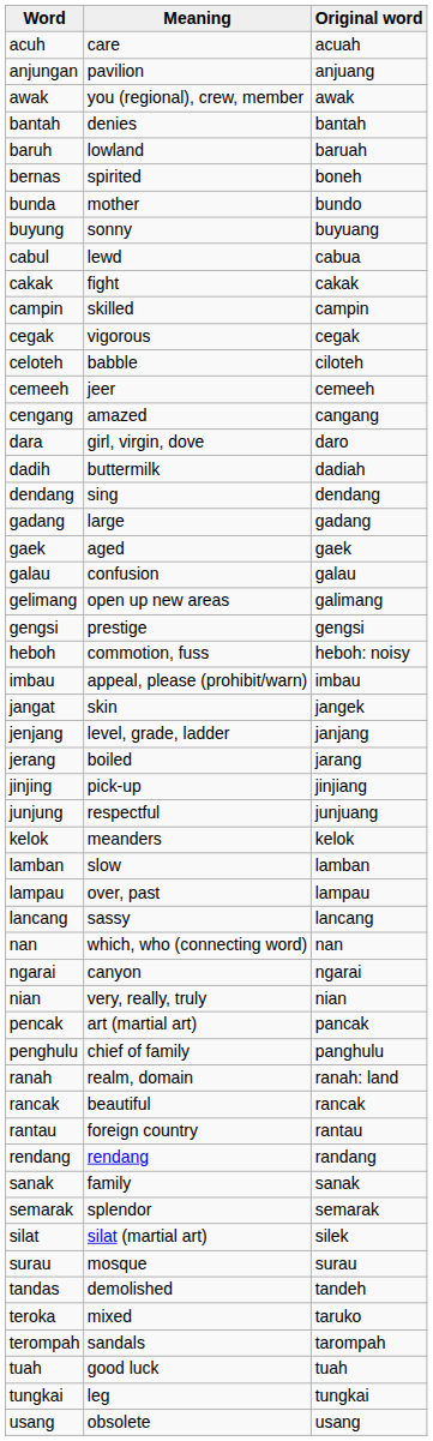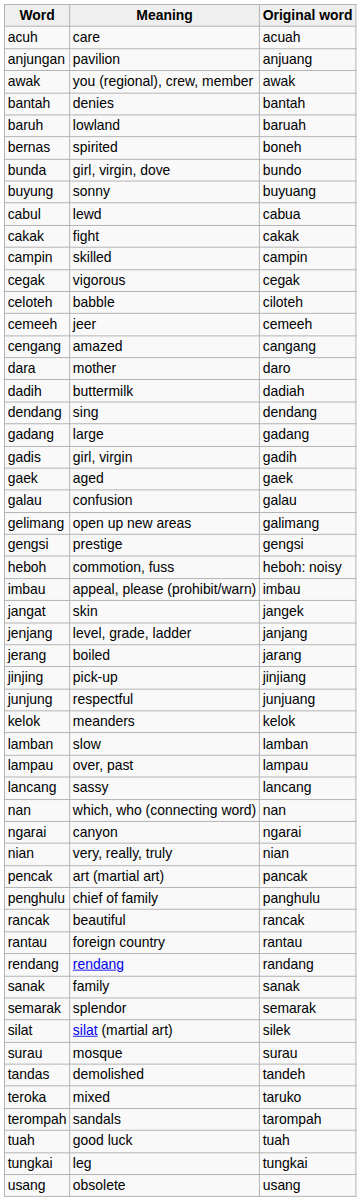 <table class="wikitable">
 <tr>
 <th style="background:#efefef;">Word</th>
 <th style="background:#efefef;">Meaning</th>
 <th style="background:#efefef;">Original word</th>
 </tr>
 <tr>
 <td>acuh</td>
 <td>care</td>
 <td>acuah</td>
 </tr>
 <tr>
 <td>anjungan</td>
 <td>pavilion</td>
 <td>anjuang</td>
 </tr>
 <tr>
 <td>awak</td>
 <td>you (regional), crew, member</td>
 <td>awak</td>
 </tr>
 <tr>
 <td>bantah</td>
 <td>denies</td>
 <td>bantah</td>
 </tr>
 <tr>
 <td>baruh</td>
 <td>lowland</td>
 <td>baruah</td>
 </tr>
 <tr>
 <td>bernas</td>
 <td>spirited</td>
 <td>boneh</td>
 </tr>
 <tr>
 <td>bunda</td>
-<td>mother</td>
+<td>girl, virgin, dove</td>
 <td>bundo</td>
 </tr>
 <tr>
 <td>buyung</td>
 <td>sonny</td>
 <td>buyuang</td>
 </tr>
 <tr>
 <td>cabul</td>
 <td>lewd</td>
 <td>cabua</td>
 </tr>
 <tr>
 <td>cakak</td>
 <td>fight</td>
 <td>cakak</td>
 </tr>
 <tr>
 <td>campin</td>
 <td>skilled</td>
 <td>campin</td>
 </tr>
 <tr>
 <td>cegak</td>
 <td>vigorous</td>
 <td>cegak</td>
 </tr>
 <tr>
 <td>celoteh</td>
 <td>babble</td>
 <td>ciloteh</td>
 </tr>
 <tr>
 <td>cemeeh</td>
 <td>jeer</td>
 <td>cemeeh</td>
 </tr>
 <tr>
 <td>cengang</td>
 <td>amazed</td>
 <td>cangang</td>
 </tr>
 <tr>
 <td>dara</td>
-<td>girl, virgin, dove</td>
+<td>mother</td>
 <td>daro</td>
 </tr>
 <tr>
 <td>dadih</td>
 <td>buttermilk</td>
 <td>dadiah</td>
 </tr>
 <tr>
 <td>dendang</td>
 <td>sing</td>
 <td>dendang</td>
 </tr>
 <tr>
 <td>gadang</td>
 <td>large</td>
 <td>gadang</td>
+</tr>
+<tr>
+<td>gadis</td>
+<td>girl, virgin</td>
+<td>gadih</td>
 </tr>
 <tr>
 <td>gaek</td>
 <td>aged</td>
 <td>gaek</td>
 </tr>
 <tr>
 <td>galau</td>
 <td>confusion</td>
 <td>galau</td>
 </tr>
 <tr>
 <td>gelimang</td>
 <td>open up new areas</td>
 <td>galimang</td>
 </tr>
 <tr>
 <td>gengsi</td>
 <td>prestige</td>
 <td>gengsi</td>
 </tr>
 <tr>
 <td>heboh</td>
 <td>commotion, fuss</td>
 <td>heboh: noisy</td>
 </tr>
 <tr>
 <td>imbau</td>
 <td>appeal, please (prohibit/warn)</td>
 <td>imbau</td>
 </tr>
 <tr>
 <td>jangat</td>
 <td>skin</td>
 <td>jangek</td>
 </tr>
 <tr>
 <td>jenjang</td>
 <td>level, grade, ladder</td>
 <td>janjang</td>
 </tr>
 <tr>
 <td>jerang</td>
 <td>boiled</td>
 <td>jarang</td>
 </tr>
 <tr>
 <td>jinjing</td>
 <td>pick-up</td>
 <td>jinjiang</td>
 </tr>
 <tr>
 <td>junjung</td>
 <td>respectful</td>
 <td>junjuang</td>
 </tr>
 <tr>
 <td>kelok</td>
 <td>meanders</td>
 <td>kelok</td>
 </tr>
 <tr>
 <td>lamban</td>
 <td>slow</td>
 <td>lamban</td>
 </tr>
 <tr>
 <td>lampau</td>
 <td>over, past</td>
 <td>lampau</td>
 </tr>
 <tr>
 <td>lancang</td>
 <td>sassy</td>
 <td>lancang</td>
 </tr>
 <tr>
 <td>nan</td>
 <td>which, who (connecting word)</td>
 <td>nan</td>
 </tr>
 <tr>
 <td>ngarai</td>
 <td>canyon</td>
 <td>ngarai</td>
 </tr>
 <tr>
 <td>nian</td>
 <td>very, really, truly</td>
 <td>nian</td>
 </tr>
 <tr>
 <td>pencak</td>
 <td>art (martial art)</td>
 <td>pancak</td>
 </tr>
 <tr>
 <td>penghulu</td>
 <td>chief of family</td>
 <td>panghulu</td>
 </tr>
 <tr>
-<td>ranah</td>
-<td>realm, domain</td>
-<td>ranah: land</td>
-</tr>
-<tr>
 <td>rancak</td>
 <td>beautiful</td>
 <td>rancak</td>
 </tr>
 <tr>
 <td>rantau</td>
 <td>foreign country</td>
 <td>rantau</td>
 </tr>
 <tr>
 <td>rendang</td>
 <td><a href='#'>rendang</a></td>
 <td>randang</td>
 </tr>
 <tr>
 <td>sanak</td>
 <td>family</td>
 <td>sanak</td>
 </tr>
 <tr>
 <td>semarak</td>
 <td>splendor</td>
 <td>semarak</td>
 </tr>
 <tr>
 <td>silat</td>
 <td><a href='#'>silat</a> (martial art)</td>
 <td>silek</td>
 </tr>
 <tr>
 <td>surau</td>
 <td>mosque</td>
 <td>surau</td>
 </tr>
 <tr>
 <td>tandas</td>
 <td>demolished</td>
 <td>tandeh</td>
 </tr>
 <tr>
 <td>teroka</td>
 <td>mixed</td>
 <td>taruko</td>
 </tr>
 <tr>
 <td>terompah</td>
 <td>sandals</td>
 <td>tarompah</td>
 </tr>
 <tr>
 <td>tuah</td>
 <td>good luck</td>
 <td>tuah</td>
 </tr>
 <tr>
 <td>tungkai</td>
 <td>leg</td>
 <td>tungkai</td>
 </tr>
 <tr>
 <td>usang</td>
 <td>obsolete</td>
 <td>usang</td>
 </tr>
 </table>
